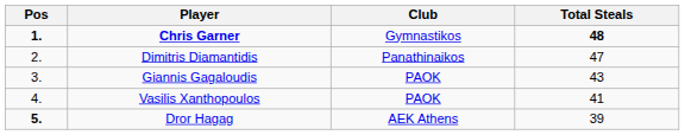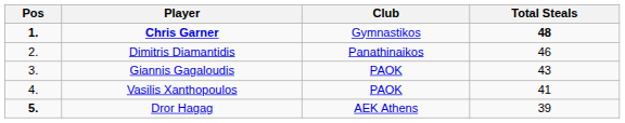 <table class="wikitable" style="text-align: center;" width="65%">
 <tr>
 <th>Pos</th>
 <th>Player</th>
 <th>Club</th>
 <th>Total Steals</th>
 </tr>
 <tr>
 <td align="center"><strong>1.</strong></td>
 <td> <strong><a href='#'>Chris Garner</a></strong></td>
 <td><a href='#'>Gymnastikos</a></td>
 <td align="center"><strong>48</strong></td>
 </tr>
 <tr>
 <td align="center">2.</td>
 <td> <a href='#'>Dimitris Diamantidis</a></td>
 <td><a href='#'>Panathinaikos</a></td>
-<td align="center">47</td>
+<td align="center">46</td>
 </tr>
 <tr>
 <td align="center">3.</td>
 <td> <a href='#'>Giannis Gagaloudis</a></td>
 <td><a href='#'>PAOK</a></td>
 <td align="center">43</td>
 </tr>
 <tr>
 <td align="center">4.</td>
 <td> <a href='#'>Vasilis Xanthopoulos</a></td>
 <td><a href='#'>PAOK</a></td>
 <td align="center">41</td>
 </tr>
 <tr>
 <td align="center"><strong>5.</strong></td>
 <td> <a href='#'>Dror Hagag</a></td>
 <td><a href='#'>AEK Athens</a></td>
 <td align="center">39</td>
 </tr>
 </table>
